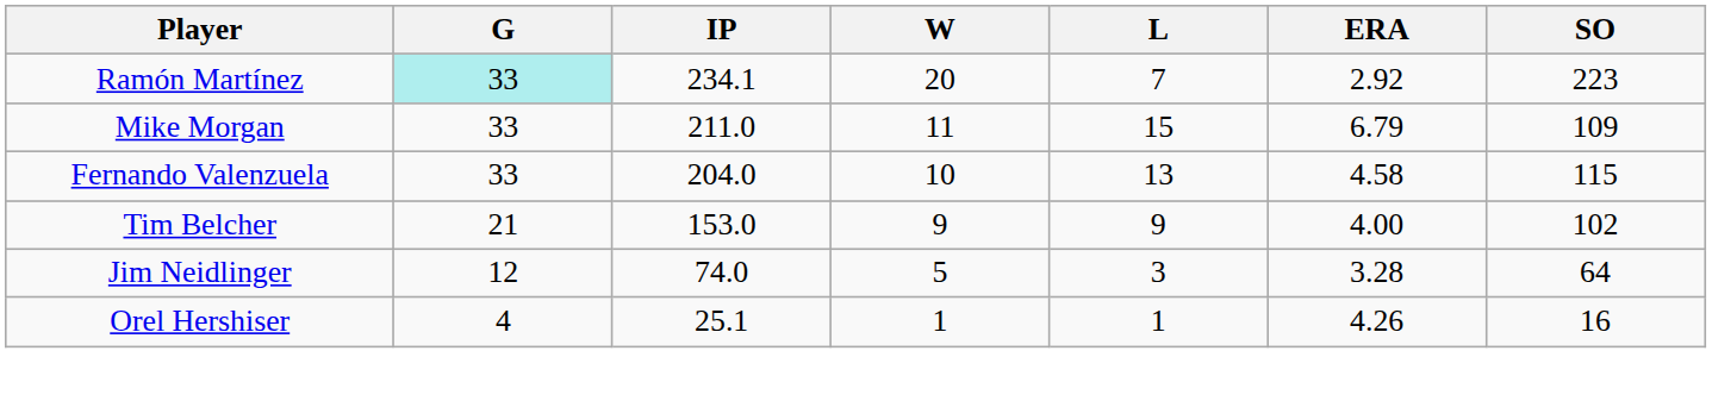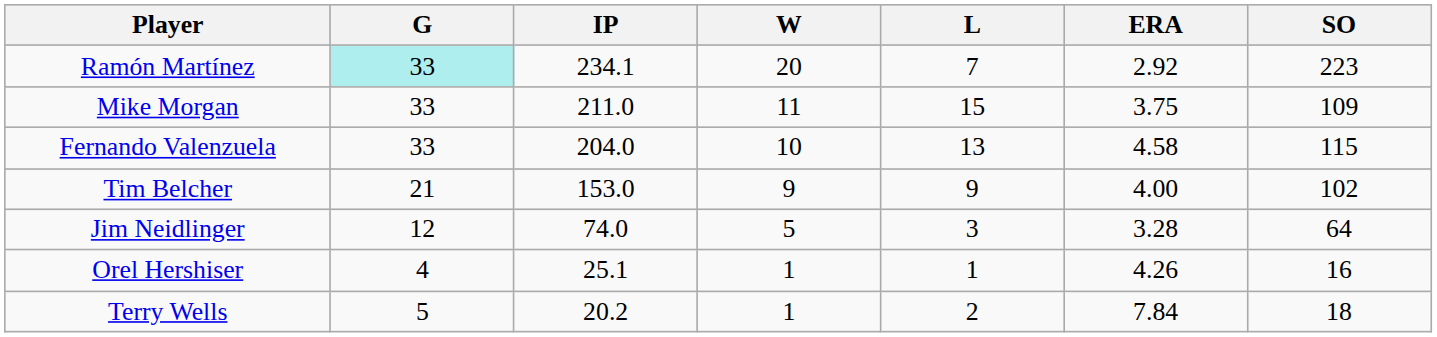 <table class="wikitable sortable">
 <tr>
 <th bgcolor="#DDDDFF" width="16%">Player</th>
 <th bgcolor="#DDDDFF" width="9%">G</th>
 <th bgcolor="#DDDDFF" width="9%">IP</th>
 <th bgcolor="#DDDDFF" width="9%">W</th>
 <th bgcolor="#DDDDFF" width="9%">L</th>
 <th bgcolor="#DDDDFF" width="9%">ERA</th>
 <th bgcolor="#DDDDFF" width="9%">SO</th>
 </tr>
 <tr align="center">
 <td><a href='#'>Ramón Martínez</a></td>
 <td style="background: paleturquoise;">33</td>
 <td>234.1</td>
 <td>20</td>
 <td>7</td>
 <td>2.92</td>
 <td>223</td>
 </tr>
 <tr align="center">
 <td><a href='#'>Mike Morgan</a></td>
 <td>33</td>
 <td>211.0</td>
 <td>11</td>
 <td>15</td>
-<td>6.79</td>
+<td>3.75</td>
 <td>109</td>
 </tr>
 <tr align="center">
 <td><a href='#'>Fernando Valenzuela</a></td>
 <td>33</td>
 <td>204.0</td>
 <td>10</td>
 <td>13</td>
 <td>4.58</td>
 <td>115</td>
 </tr>
 <tr align="center">
 <td><a href='#'>Tim Belcher</a></td>
 <td>21</td>
 <td>153.0</td>
 <td>9</td>
 <td>9</td>
 <td>4.00</td>
 <td>102</td>
 </tr>
 <tr align="center">
 <td><a href='#'>Jim Neidlinger</a></td>
 <td>12</td>
 <td>74.0</td>
 <td>5</td>
 <td>3</td>
 <td>3.28</td>
 <td>64</td>
 </tr>
 <tr align="center">
 <td><a href='#'>Orel Hershiser</a></td>
 <td>4</td>
 <td>25.1</td>
 <td>1</td>
 <td>1</td>
 <td>4.26</td>
 <td>16</td>
 </tr>
+<tr align="center">
+<td><a href='#'>Terry Wells</a></td>
+<td>5</td>
+<td>20.2</td>
+<td>1</td>
+<td>2</td>
+<td>7.84</td>
+<td>18</td>
+</tr>
 </table>
